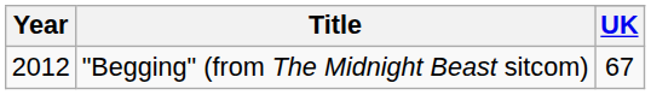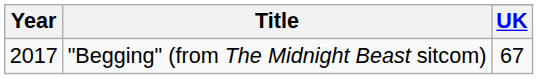 <table class="wikitable">
 <tr>
 <th rowspan="2">Year</th>
 <th rowspan="2">Title</th>
 </tr>
 <tr>
 <th><a href='#'>UK</a></th>
 </tr>
 <tr align=center>
-<td>2012</td>
+<td>2017</td>
 <td>"Begging" (from <em>The Midnight Beast</em> sitcom)</td>
 <td>67</td>
 </tr>
 </table>
